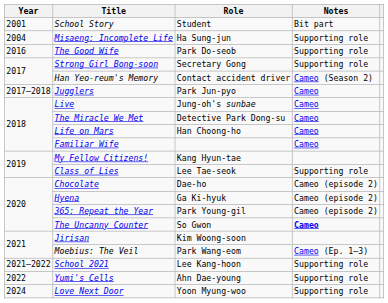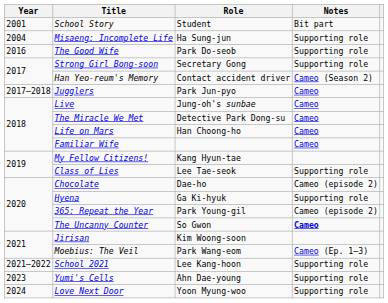 <table class="wikitable sortable">
 <tr>
 <th>Year</th>
 <th>Title</th>
 <th>Role</th>
 <th>Notes</th>
 <th class="unsortable"></th>
 </tr>
 <tr>
 <td>2001</td>
 <td><em>School Story</em></td>
 <td>Student</td>
 <td>Bit part</td>
 <td></td>
 </tr>
 <tr>
 <td>2004</td>
 <td><em><a href='#'>Misaeng: Incomplete Life</a></em></td>
 <td>Ha Sung-jun</td>
 <td>Supporting role</td>
 <td></td>
 </tr>
 <tr>
 <td>2016</td>
 <td><em><a href='#'>The Good Wife</a></em></td>
 <td>Park Do-seob</td>
 <td>Supporting role</td>
 <td></td>
 </tr>
 <tr>
 <td rowspan=2>2017</td>
 <td><em><a href='#'>Strong Girl Bong-soon</a></em></td>
 <td>Secretary Gong</td>
 <td>Supporting role</td>
 <td></td>
 </tr>
 <tr>
 <td><em>Han Yeo-reum's Memory</em></td>
 <td>Contact accident driver</td>
 <td><a href='#'>Cameo</a> (Season 2)</td>
 <td></td>
 </tr>
 <tr>
 <td>2017–2018</td>
 <td><em><a href='#'>Jugglers</a></em></td>
 <td>Park Jun-pyo</td>
 <td><a href='#'>Cameo</a></td>
 <td></td>
 </tr>
 <tr>
 <td rowspan=4>2018</td>
 <td><em><a href='#'>Live</a></em></td>
 <td>Jung-oh's <em>sunbae</em></td>
 <td><a href='#'>Cameo</a></td>
 <td></td>
 </tr>
 <tr>
 <td><em><a href='#'>The Miracle We Met</a></em></td>
 <td>Detective Park Dong-su</td>
 <td><a href='#'>Cameo</a></td>
 <td></td>
 </tr>
 <tr>
 <td><em><a href='#'>Life on Mars</a></em></td>
 <td>Han Choong-ho</td>
 <td><a href='#'>Cameo</a></td>
 <td></td>
 </tr>
 <tr>
 <td><em><a href='#'>Familiar Wife</a></em></td>
 <td></td>
 <td><a href='#'>Cameo</a></td>
 <td></td>
 </tr>
 <tr>
 <td rowspan=2>2019</td>
 <td><em><a href='#'>My Fellow Citizens!</a></em></td>
 <td>Kang Hyun-tae</td>
 <td></td>
 <td></td>
 </tr>
 <tr>
 <td><em><a href='#'>Class of Lies</a></em></td>
 <td>Lee Tae-seok</td>
 <td>Supporting role</td>
 <td></td>
 </tr>
 <tr>
 <td rowspan="4">2020</td>
 <td><em><a href='#'>Chocolate</a></em></td>
 <td>Dae-ho</td>
 <td>Cameo (episode 2)</td>
 <td></td>
 </tr>
 <tr>
 <td><em><a href='#'>Hyena</a></em></td>
 <td>Ga Ki-hyuk</td>
-<td>Cameo (episode 2)</td>
+<td>Supporting role</td>
 <td></td>
 </tr>
 <tr>
 <td><em><a href='#'>365: Repeat the Year</a></em></td>
 <td>Park Young-gil</td>
 <td>Cameo (episode 2)</td>
 <td></td>
 </tr>
 <tr>
 <td><em><a href='#'>The Uncanny Counter</a></em></td>
 <td>So Gwon</td>
 <td><strong><a href='#'>Cameo</a></strong></td>
 <td></td>
 </tr>
 <tr>
 <td rowspan="2">2021</td>
 <td><em><a href='#'>Jirisan</a></em></td>
 <td>Kim Woong-soon</td>
 <td></td>
 <td></td>
 </tr>
 <tr>
 <td><em>Moebius: The Veil</em></td>
 <td>Park Wang-eom</td>
 <td><a href='#'>Cameo</a> (Ep. 1–3)</td>
 <td></td>
 </tr>
 <tr>
 <td>2021–2022</td>
 <td><em><a href='#'>School 2021</a></em></td>
 <td>Lee Kang-hoon</td>
 <td>Supporting role</td>
 <td></td>
 </tr>
 <tr>
-<td>2022</td>
+<td>2023</td>
 <td><em><a href='#'>Yumi's Cells</a></em></td>
 <td>Ahn Dae-young</td>
 <td>Supporting role</td>
 <td></td>
 </tr>
 <tr>
 <td>2024</td>
 <td><em><a href='#'>Love Next Door</a></em></td>
 <td>Yoon Myung-woo</td>
 <td>Supporting role</td>
 <td></td>
 </tr>
 </table>
